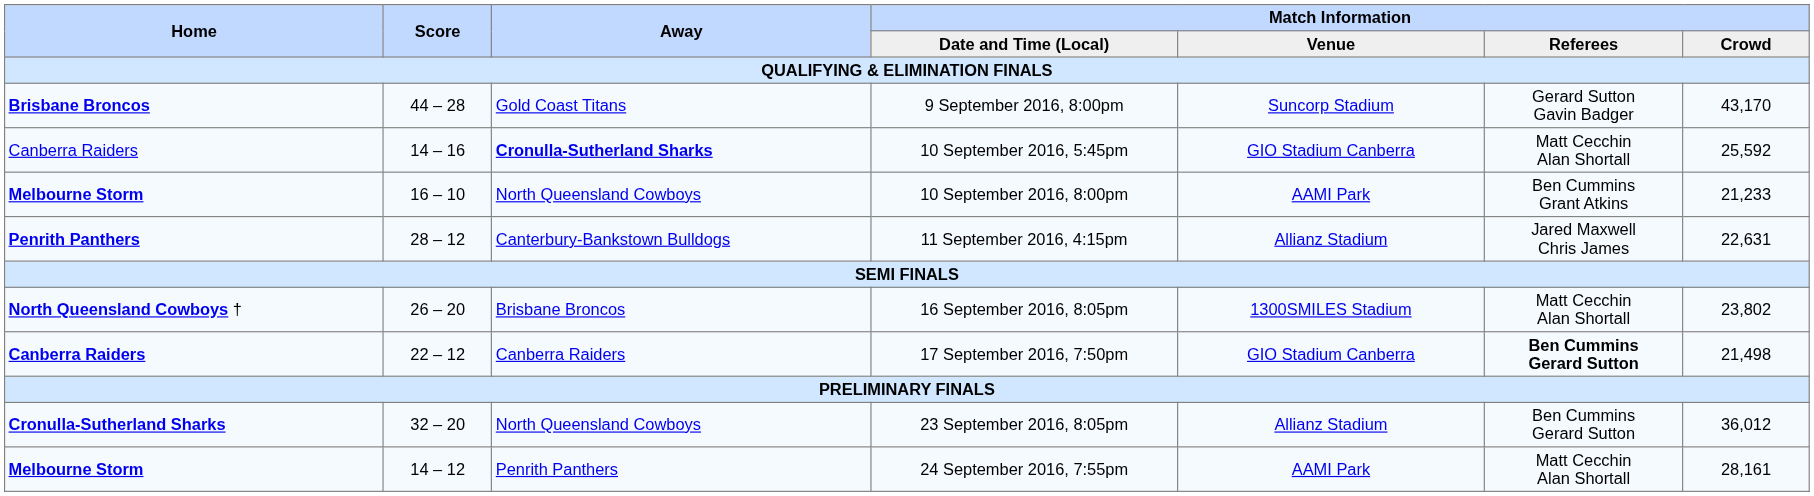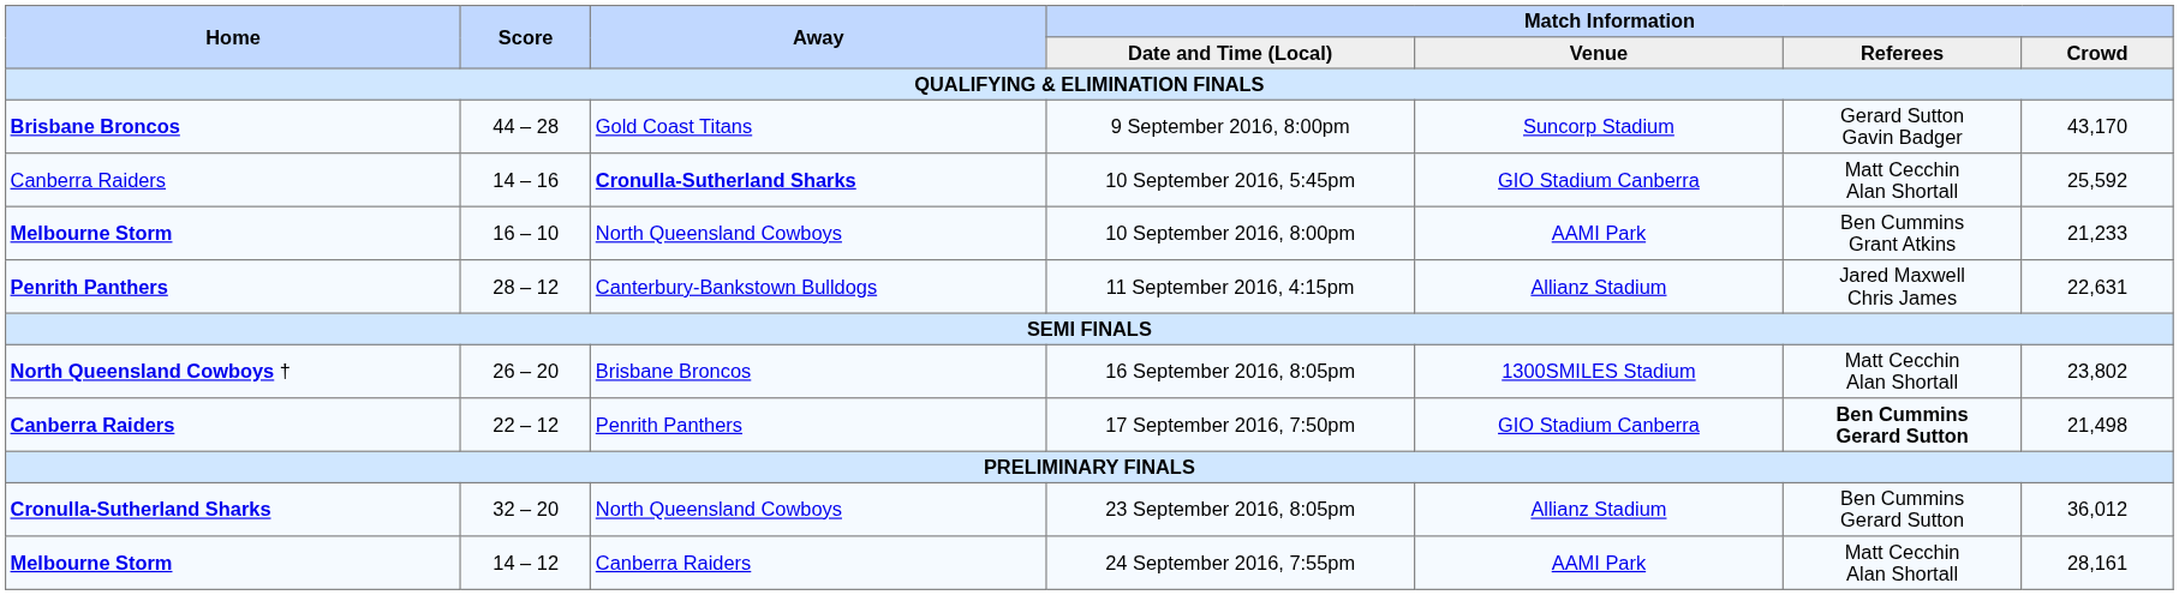 <table border="1" cellpadding="3" cellspacing="0" style="border-collapse:collapse; font-size:90%; text-align:center; width:100%;">
 <tr style="background:#c1d8ff;">
 <th rowspan="2" style="width:21%;">Home</th>
 <th rowspan="2" style="width:6%;">Score</th>
 <th rowspan="2" style="width:21%;">Away</th>
 <th colspan=6>Match Information</th>
 </tr>
 <tr style="background:#efefef;">
 <th width=17%>Date and Time (Local)</th>
 <th width=17%>Venue</th>
 <th width=11%>Referees</th>
 <th width=7%>Crowd</th>
 </tr>
 <tr style="background:#d0e7ff;">
 <td colspan=7><strong>QUALIFYING & ELIMINATION FINALS</strong></td>
 </tr>
 <tr style="background:#f5faff;">
 <td align=left> <strong><a href='#'>Brisbane Broncos</a></strong></td>
 <td>44 – 28</td>
 <td align=left> <a href='#'>Gold Coast Titans</a></td>
 <td>9 September 2016, 8:00pm</td>
 <td><a href='#'>Suncorp Stadium</a></td>
 <td>Gerard Sutton<br>Gavin Badger</td>
 <td>43,170</td>
 </tr>
 <tr style="background:#f5faff;">
 <td align=left> <a href='#'>Canberra Raiders</a></td>
 <td>14 – 16</td>
 <td align=left> <strong><a href='#'>Cronulla-Sutherland Sharks</a></strong></td>
 <td>10 September 2016, 5:45pm</td>
 <td><a href='#'>GIO Stadium Canberra</a></td>
 <td>Matt Cecchin<br>Alan Shortall</td>
 <td>25,592</td>
 </tr>
 <tr style="background:#f5faff;">
 <td align=left> <strong><a href='#'>Melbourne Storm</a></strong></td>
 <td>16 – 10</td>
 <td align=left> <a href='#'>North Queensland Cowboys</a></td>
 <td>10 September 2016, 8:00pm</td>
 <td><a href='#'>AAMI Park</a></td>
 <td>Ben Cummins<br>Grant Atkins</td>
 <td>21,233</td>
 </tr>
 <tr style="background:#f5faff;">
 <td align=left> <strong><a href='#'>Penrith Panthers</a></strong></td>
 <td>28 – 12</td>
 <td align=left> <a href='#'>Canterbury-Bankstown Bulldogs</a></td>
 <td>11 September 2016, 4:15pm</td>
 <td><a href='#'>Allianz Stadium</a></td>
 <td>Jared Maxwell<br>Chris James</td>
 <td>22,631</td>
 </tr>
 <tr style="background:#d0e7ff;">
 <td colspan=7><strong>SEMI FINALS</strong></td>
 </tr>
 <tr style="background:#f5faff;">
 <td align=left> <strong><a href='#'>North Queensland Cowboys</a></strong> †</td>
 <td>26 – 20</td>
 <td align=left> <a href='#'>Brisbane Broncos</a></td>
 <td>16 September 2016, 8:05pm</td>
 <td><a href='#'>1300SMILES Stadium</a></td>
 <td>Matt Cecchin<br>Alan Shortall</td>
 <td>23,802</td>
 </tr>
 <tr style="background:#f5faff;">
 <td align=left> <strong><a href='#'>Canberra Raiders</a></strong></td>
 <td>22 – 12</td>
-<td align=left> <a href='#'>Canberra Raiders</a></td>
+<td align=left> <a href='#'>Penrith Panthers</a></td>
 <td>17 September 2016, 7:50pm</td>
 <td><a href='#'>GIO Stadium Canberra</a></td>
 <td><strong>Ben Cummins<br>Gerard Sutton</strong></td>
 <td>21,498</td>
 </tr>
 <tr style="background:#d0e7ff;">
 <td colspan=7><strong>PRELIMINARY FINALS</strong></td>
 </tr>
 <tr style="background:#f5faff;">
 <td align=left> <strong><a href='#'>Cronulla-Sutherland Sharks</a></strong></td>
 <td>32 – 20</td>
 <td align=left> <a href='#'>North Queensland Cowboys</a></td>
 <td>23 September 2016, 8:05pm</td>
 <td><a href='#'>Allianz Stadium</a></td>
 <td>Ben Cummins<br>Gerard Sutton</td>
 <td>36,012</td>
 </tr>
 <tr style="background:#f5faff;">
 <td align=left> <strong><a href='#'>Melbourne Storm</a></strong></td>
 <td>14 – 12</td>
-<td align=left> <a href='#'>Penrith Panthers</a></td>
+<td align=left> <a href='#'>Canberra Raiders</a></td>
 <td>24 September 2016, 7:55pm</td>
 <td><a href='#'>AAMI Park</a></td>
 <td>Matt Cecchin<br>Alan Shortall</td>
 <td>28,161</td>
 </tr>
 </table>
